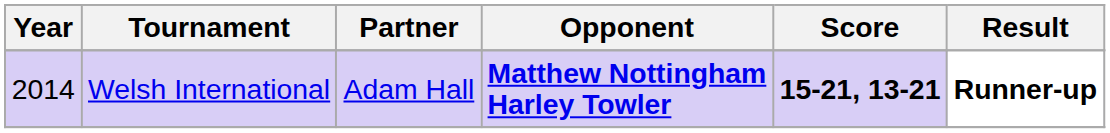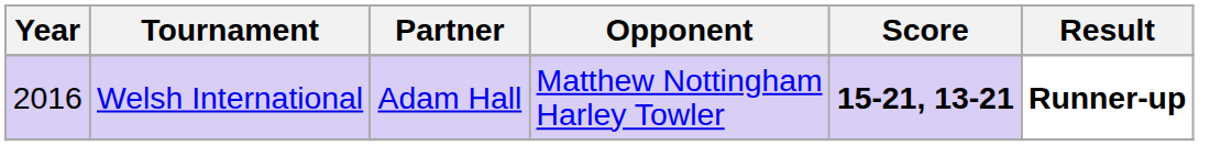 <table class="sortable wikitable" style="font-size: 90%;">
 <tr>
 <th>Year</th>
 <th>Tournament</th>
 <th>Partner</th>
 <th>Opponent</th>
 <th>Score</th>
 <th>Result</th>
 </tr>
 <tr>
 </tr>
 <tr style="background:#D8CEF6">
-<td align="center">2014</td>
+<td align="center">2016</td>
 <td align="left"><a href='#'>Welsh International</a></td>
 <td align="left"> <a href='#'>Adam Hall</a></td>
-<td align="left"><strong> <a href='#'>Matthew Nottingham</a> <br> <a href='#'>Harley Towler</a></strong></td>
+<td align="left"> <a href='#'>Matthew Nottingham</a> <br> <a href='#'>Harley Towler</a></td>
 <td align="left"><strong>15-21, 13-21</strong></td>
 <td style="text-align:left; background:white"> <strong>Runner-up</strong></td>
 </tr>
 <tr>
 </tr>
 </table>
